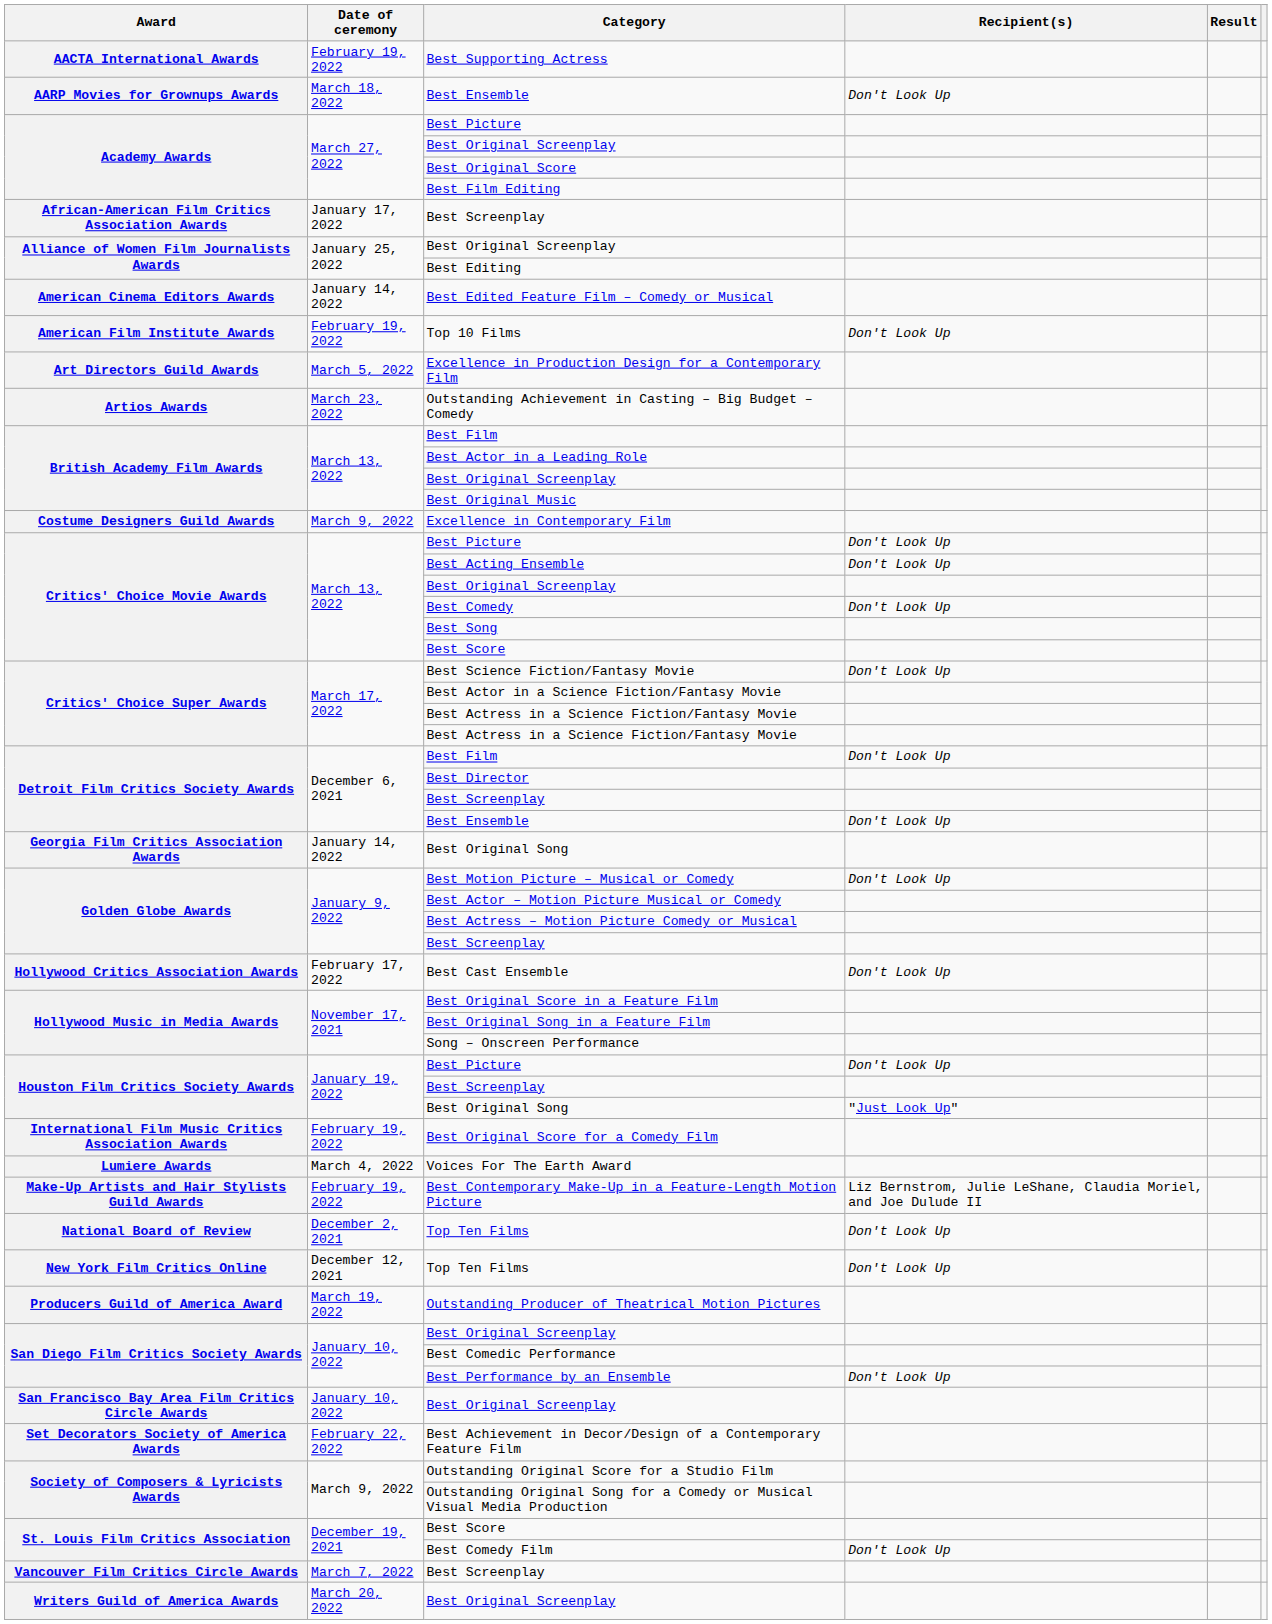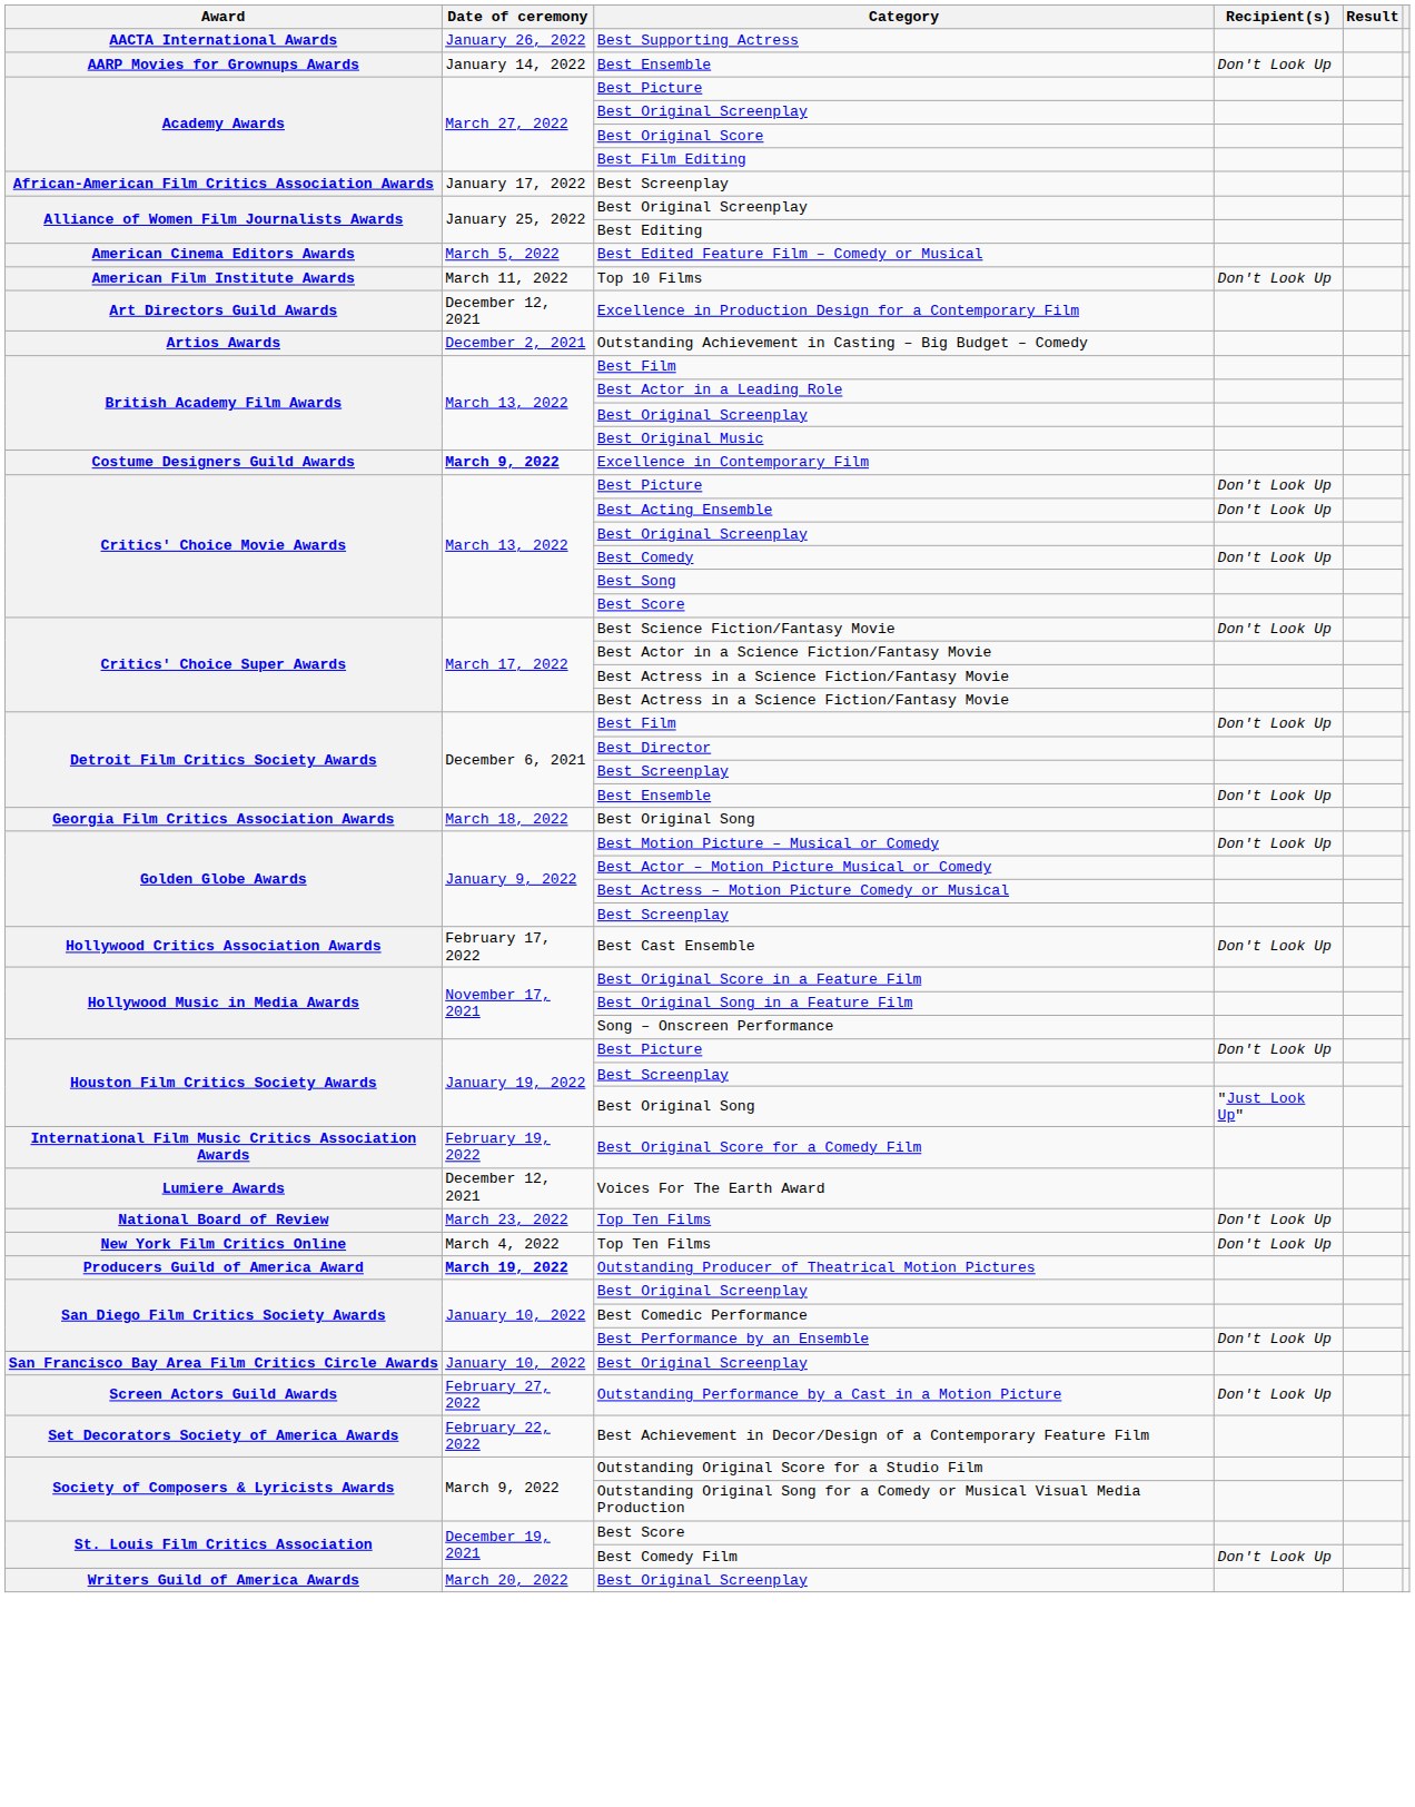 <table class="wikitable plainrowheaders sortable">
 <tr>
 <th scope="col">Award</th>
 <th scope="col">Date of ceremony</th>
 <th scope="col">Category</th>
 <th scope="col">Recipient(s)</th>
 <th scope="col">Result</th>
 <th scope="col" class="unsortable"></th>
 </tr>
 <tr>
 <th scope="row"><a href='#'>AACTA International Awards</a></th>
-<td><a href='#'>February 19, 2022</a></td>
+<td><a href='#'>January 26, 2022</a></td>
 <td><a href='#'>Best Supporting Actress</a></td>
 <td></td>
 <td></td>
 <td style="text-align:center;"><br></td>
 </tr>
 <tr>
 <th scope="row"><a href='#'>AARP Movies for Grownups Awards</a></th>
-<td><a href='#'>March 18, 2022</a></td>
+<td>January 14, 2022</td>
 <td><a href='#'>Best Ensemble</a></td>
 <td><em>Don't Look Up</em></td>
 <td></td>
 <td style="text-align:center;"><br></td>
 </tr>
 <tr>
 <th scope="row" rowspan=4><a href='#'>Academy Awards</a></th>
 <td rowspan=4><a href='#'>March 27, 2022</a></td>
 <td><a href='#'>Best Picture</a></td>
 <td></td>
 <td></td>
 <td style="text-align:center;" rowspan=4></td>
 </tr>
 <tr>
 <td><a href='#'>Best Original Screenplay</a></td>
 <td></td>
 <td></td>
 </tr>
 <tr>
 <td><a href='#'>Best Original Score</a></td>
 <td></td>
 <td></td>
 </tr>
 <tr>
 <td><a href='#'>Best Film Editing</a></td>
 <td></td>
 <td></td>
 </tr>
 <tr>
 <th scope="row"><a href='#'>African-American Film Critics Association Awards</a></th>
 <td>January 17, 2022</td>
 <td>Best Screenplay</td>
 <td></td>
 <td></td>
 <td style="text-align:center;"><br></td>
 </tr>
 <tr>
 <th scope="row" rowspan=2><a href='#'>Alliance of Women Film Journalists Awards</a></th>
 <td rowspan=2>January 25, 2022</td>
 <td>Best Original Screenplay</td>
 <td></td>
 <td></td>
 <td style="text-align:center;" rowspan=2><br></td>
 </tr>
 <tr>
 <td>Best Editing</td>
 <td></td>
 <td></td>
 </tr>
 <tr>
 <th scope="row"><a href='#'>American Cinema Editors Awards</a></th>
-<td>January 14, 2022</td>
+<td><a href='#'>March 5, 2022</a></td>
 <td><a href='#'>Best Edited Feature Film – Comedy or Musical</a></td>
 <td></td>
 <td></td>
 <td style="text-align:center;"><br></td>
 </tr>
 <tr>
 <th scope="row"><a href='#'>American Film Institute Awards</a></th>
-<td><a href='#'>February 19, 2022</a></td>
+<td>March 11, 2022</td>
 <td>Top 10 Films</td>
 <td><em>Don't Look Up</em></td>
 <td></td>
 <td style="text-align:center;"></td>
 </tr>
 <tr>
 <th scope="row"><a href='#'>Art Directors Guild Awards</a></th>
-<td><a href='#'>March 5, 2022</a></td>
+<td>December 12, 2021</td>
 <td><a href='#'>Excellence in Production Design for a Contemporary Film</a></td>
 <td></td>
 <td></td>
 <td style="text-align:center;"><br></td>
 </tr>
 <tr>
 <th scope="row"><a href='#'>Artios Awards</a></th>
-<td><a href='#'>March 23, 2022</a></td>
+<td><a href='#'>December 2, 2021</a></td>
 <td>Outstanding Achievement in Casting – Big Budget – Comedy</td>
 <td></td>
 <td></td>
 <td style="text-align:center;"><br></td>
 </tr>
 <tr>
 <th scope="row" rowspan=4><a href='#'>British Academy Film Awards</a></th>
 <td rowspan=4><a href='#'>March 13, 2022</a></td>
 <td><a href='#'>Best Film</a></td>
 <td></td>
 <td></td>
 <td style="text-align:center;" rowspan=4><br></td>
 </tr>
 <tr>
 <td><a href='#'>Best Actor in a Leading Role</a></td>
 <td></td>
 <td></td>
 </tr>
 <tr>
 <td><a href='#'>Best Original Screenplay</a></td>
 <td></td>
 <td></td>
 </tr>
 <tr>
 <td><a href='#'>Best Original Music</a></td>
 <td></td>
 <td></td>
 </tr>
 <tr>
 <th scope="row"><a href='#'>Costume Designers Guild Awards</a></th>
-<td><a href='#'>March 9, 2022</a></td>
+<td><strong><a href='#'>March 9, 2022</a></strong></td>
 <td><a href='#'>Excellence in Contemporary Film</a></td>
 <td></td>
 <td></td>
 <td style="text-align:center;"><br></td>
 </tr>
 <tr>
 <th scope="row" rowspan=6><a href='#'>Critics' Choice Movie Awards</a></th>
 <td rowspan=6><a href='#'>March 13, 2022</a></td>
 <td><a href='#'>Best Picture</a></td>
 <td><em>Don't Look Up</em></td>
 <td></td>
 <td style="text-align:center;" rowspan=6><br></td>
 </tr>
 <tr>
 <td><a href='#'>Best Acting Ensemble</a></td>
 <td><em>Don't Look Up</em></td>
 <td></td>
 </tr>
 <tr>
 <td><a href='#'>Best Original Screenplay</a></td>
 <td></td>
 <td></td>
 </tr>
 <tr>
 <td><a href='#'>Best Comedy</a></td>
 <td><em>Don't Look Up</em></td>
 <td></td>
 </tr>
 <tr>
 <td><a href='#'>Best Song</a></td>
 <td></td>
 <td></td>
 </tr>
 <tr>
 <td><a href='#'>Best Score</a></td>
 <td></td>
 <td></td>
 </tr>
 <tr>
 <th scope="row" rowspan=4><a href='#'>Critics' Choice Super Awards</a></th>
 <td rowspan=4><a href='#'>March 17, 2022</a></td>
 <td>Best Science Fiction/Fantasy Movie</td>
 <td><em>Don't Look Up</em></td>
 <td></td>
 <td style="text-align:center;" rowspan=4><br></td>
 </tr>
 <tr>
 <td>Best Actor in a Science Fiction/Fantasy Movie</td>
 <td></td>
 <td></td>
 </tr>
 <tr>
 <td>Best Actress in a Science Fiction/Fantasy Movie</td>
 <td></td>
 <td></td>
 </tr>
 <tr>
 <td>Best Actress in a Science Fiction/Fantasy Movie</td>
 <td></td>
 <td></td>
 </tr>
 <tr>
 <th scope="row" rowspan=4><a href='#'>Detroit Film Critics Society Awards</a></th>
 <td rowspan=4>December 6, 2021</td>
 <td><a href='#'>Best Film</a></td>
 <td><em>Don't Look Up</em></td>
 <td></td>
 <td style="text-align:center;" rowspan=4><br></td>
 </tr>
 <tr>
 <td><a href='#'>Best Director</a></td>
 <td></td>
 <td></td>
 </tr>
 <tr>
 <td><a href='#'>Best Screenplay</a></td>
 <td></td>
 <td></td>
 </tr>
 <tr>
 <td><a href='#'>Best Ensemble</a></td>
 <td><em>Don't Look Up</em></td>
 <td></td>
 </tr>
 <tr>
 <th scope="row"><a href='#'>Georgia Film Critics Association Awards</a></th>
-<td>January 14, 2022</td>
+<td><a href='#'>March 18, 2022</a></td>
 <td>Best Original Song</td>
 <td></td>
 <td></td>
 <td style="text-align:center;"><br></td>
 </tr>
 <tr>
 <th scope="row" rowspan=4><a href='#'>Golden Globe Awards</a></th>
 <td rowspan=4><a href='#'>January 9, 2022</a></td>
 <td><a href='#'>Best Motion Picture – Musical or Comedy</a></td>
 <td><em>Don't Look Up</em></td>
 <td></td>
 <td style="text-align:center;" rowspan=4><br></td>
 </tr>
 <tr>
 <td><a href='#'>Best Actor – Motion Picture Musical or Comedy</a></td>
 <td></td>
 <td></td>
 </tr>
 <tr>
 <td><a href='#'>Best Actress – Motion Picture Comedy or Musical</a></td>
 <td></td>
 <td></td>
 </tr>
 <tr>
 <td><a href='#'>Best Screenplay</a></td>
 <td></td>
 <td></td>
 </tr>
 <tr>
 <th scope="row"><a href='#'>Hollywood Critics Association Awards</a></th>
 <td>February 17, 2022</td>
 <td>Best Cast Ensemble</td>
 <td><em>Don't Look Up</em></td>
 <td></td>
 <td style="text-align:center;"><br></td>
 </tr>
 <tr>
 <th scope="row" rowspan=3><a href='#'>Hollywood Music in Media Awards</a></th>
 <td rowspan=3><a href='#'>November 17, 2021</a></td>
 <td><a href='#'>Best Original Score in a Feature Film</a></td>
 <td></td>
 <td></td>
 <td style="text-align:center;" rowspan=3><br></td>
 </tr>
 <tr>
 <td><a href='#'>Best Original Song in a Feature Film</a></td>
 <td></td>
 <td></td>
 </tr>
 <tr>
 <td>Song – Onscreen Performance</td>
 <td></td>
 <td></td>
 </tr>
 <tr>
 <th scope="row" rowspan=3><a href='#'>Houston Film Critics Society Awards</a></th>
 <td rowspan=3><a href='#'>January 19, 2022</a></td>
 <td><a href='#'>Best Picture</a></td>
 <td><em>Don't Look Up</em></td>
 <td></td>
 <td style="text-align:center;" rowspan=3><br></td>
 </tr>
 <tr>
 <td><a href='#'>Best Screenplay</a></td>
 <td></td>
 <td></td>
 </tr>
 <tr>
 <td>Best Original Song</td>
 <td>"<a href='#'>Just Look Up</a>"</td>
 <td></td>
 </tr>
 <tr>
 <th scope="row"><a href='#'>International Film Music Critics Association Awards</a></th>
 <td><a href='#'>February 19, 2022</a></td>
 <td><a href='#'>Best Original Score for a Comedy Film</a></td>
 <td></td>
 <td></td>
 <td style="text-align:center;"></td>
 </tr>
 <tr>
 <th scope="row"><a href='#'>Lumiere Awards</a></th>
-<td>March 4, 2022</td>
+<td>December 12, 2021</td>
 <td>Voices For The Earth Award</td>
 <td></td>
 <td></td>
 <td style="text-align:center;"></td>
 </tr>
 <tr>
-<th scope="row"><a href='#'>Make-Up Artists and Hair Stylists Guild Awards</a></th>
-<td><a href='#'>February 19, 2022</a></td>
-<td><a href='#'>Best Contemporary Make-Up in a Feature-Length Motion Picture</a></td>
-<td>Liz Bernstrom, Julie LeShane, Claudia Moriel, and Joe Dulude II</td>
-<td></td>
-<td style="text-align:center;"><br></td>
-</tr>
-<tr>
 <th scope="row"><a href='#'>National Board of Review</a></th>
-<td><a href='#'>December 2, 2021</a></td>
+<td><a href='#'>March 23, 2022</a></td>
 <td><a href='#'>Top Ten Films</a></td>
 <td><em>Don't Look Up</em></td>
 <td></td>
 <td style="text-align:center;"></td>
 </tr>
 <tr>
 <th scope="row"><a href='#'>New York Film Critics Online</a></th>
-<td>December 12, 2021</td>
+<td>March 4, 2022</td>
 <td>Top Ten Films</td>
 <td><em>Don't Look Up</em></td>
 <td></td>
 <td style="text-align:center;"></td>
 </tr>
 <tr>
 <th scope="row"><a href='#'>Producers Guild of America Award</a></th>
-<td><a href='#'>March 19, 2022</a></td>
+<td><strong><a href='#'>March 19, 2022</a></strong></td>
 <td><a href='#'>Outstanding Producer of Theatrical Motion Pictures</a></td>
 <td></td>
 <td></td>
 <td style="text-align:center;"><br></td>
 </tr>
 <tr>
 <th scope="row" rowspan=3><a href='#'>San Diego Film Critics Society Awards</a></th>
 <td rowspan=3><a href='#'>January 10, 2022</a></td>
 <td><a href='#'>Best Original Screenplay</a></td>
 <td></td>
 <td></td>
 <td style="text-align:center;" rowspan=3><br></td>
 </tr>
 <tr>
 <td>Best Comedic Performance</td>
 <td></td>
 <td></td>
 </tr>
 <tr>
 <td><a href='#'>Best Performance by an Ensemble</a></td>
 <td><em>Don't Look Up</em></td>
 <td></td>
 </tr>
 <tr>
 <th scope="row"><a href='#'>San Francisco Bay Area Film Critics Circle Awards</a></th>
 <td><a href='#'>January 10, 2022</a></td>
 <td><a href='#'>Best Original Screenplay</a></td>
 <td></td>
+<td></td>
+<td style="text-align:center;"><br></td>
+</tr>
+<tr>
+<th scope="row"><a href='#'>Screen Actors Guild Awards</a></th>
+<td><a href='#'>February 27, 2022</a></td>
+<td><a href='#'>Outstanding Performance by a Cast in a Motion Picture</a></td>
+<td><em>Don't Look Up</em></td>
 <td></td>
 <td style="text-align:center;"><br></td>
 </tr>
 <tr>
 <th scope="row"><a href='#'>Set Decorators Society of America Awards</a></th>
 <td><a href='#'>February 22, 2022</a></td>
 <td>Best Achievement in Decor/Design of a Contemporary Feature Film</td>
 <td></td>
 <td></td>
 <td style="text-align:center;"><br></td>
 </tr>
 <tr>
 <th scope="row" rowspan=2><a href='#'>Society of Composers & Lyricists Awards</a></th>
 <td rowspan=2>March 9, 2022</td>
 <td>Outstanding Original Score for a Studio Film</td>
 <td></td>
 <td></td>
 <td style="text-align:center;" rowspan=2></td>
 </tr>
 <tr>
 <td>Outstanding Original Song for a Comedy or Musical Visual Media Production</td>
 <td></td>
 <td></td>
 </tr>
 <tr>
 <th scope="row" rowspan=2><a href='#'>St. Louis Film Critics Association</a></th>
 <td rowspan=2><a href='#'>December 19, 2021</a></td>
 <td>Best Score</td>
 <td></td>
 <td></td>
 <td style="text-align:center;" rowspan=2><br></td>
 </tr>
 <tr>
 <td>Best Comedy Film</td>
 <td><em>Don't Look Up</em></td>
 <td></td>
 </tr>
 <tr>
-<th scope="row"><a href='#'>Vancouver Film Critics Circle Awards</a></th>
-<td><a href='#'>March 7, 2022</a></td>
-<td>Best Screenplay</td>
-<td></td>
-<td></td>
-<td style="text-align:center;"><br></td>
-</tr>
-<tr>
 <th scope="row"><a href='#'>Writers Guild of America Awards</a></th>
 <td><a href='#'>March 20, 2022</a></td>
 <td><a href='#'>Best Original Screenplay</a></td>
 <td></td>
 <td></td>
 <td style="text-align:center;"><br></td>
 </tr>
 </table>
